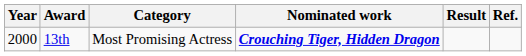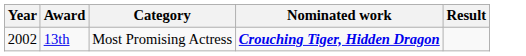 <table class="wikitable">
 <tr>
 <th>Year</th>
 <th>Award</th>
 <th>Category</th>
 <th>Nominated work</th>
 <th>Result</th>
-<th>Ref.</th>
 </tr>
 <tr>
-<td>2000</td>
+<td>2002</td>
 <td><a href='#'>13th</a></td>
 <td>Most Promising Actress</td>
 <td><strong><em><a href='#'>Crouching Tiger, Hidden Dragon</a></em></strong></td>
 <td></td>
-<td></td>
 </tr>
 </table>
